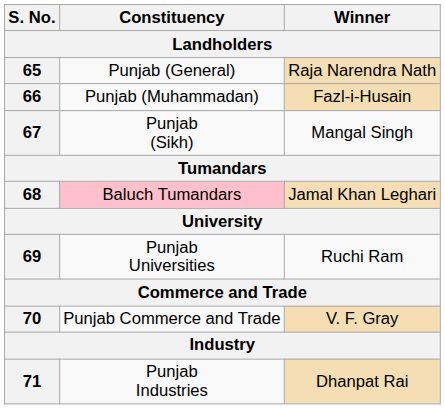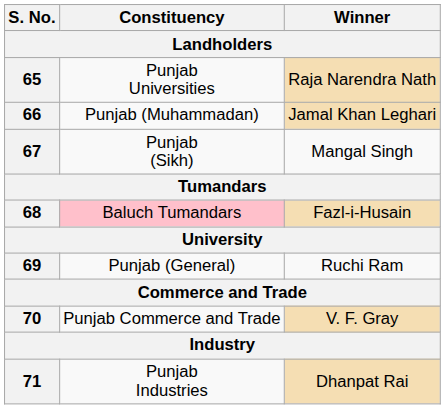 <table class="wikitable" style="text-align:center">
 <tr>
 <th>S. No.</th>
 <th>Constituency</th>
 <th>Winner</th>
 </tr>
 <tr>
 <th colspan=3>Landholders</th>
 </tr>
 <tr>
 <th>65</th>
-<td>Punjab (General)</td>
+<td>Punjab <br>Universities</td>
 <td bgcolor=wheat>Raja Narendra Nath</td>
 </tr>
 <tr>
 <th>66</th>
 <td>Punjab (Muhammadan)</td>
-<td bgcolor=wheat>Fazl-i-Husain</td>
+<td bgcolor=wheat>Jamal Khan Leghari</td>
 </tr>
 <tr>
 <th>67</th>
 <td>Punjab<br> (Sikh)</td>
 <td>Mangal Singh</td>
 </tr>
 <tr>
 <th colspan=3>Tumandars</th>
 </tr>
 <tr>
 <th>68</th>
 <td style="background: pink;">Baluch Tumandars</td>
-<td bgcolor=wheat>Jamal Khan Leghari</td>
+<td bgcolor=wheat>Fazl-i-Husain</td>
 </tr>
 <tr>
 <th colspan=3>University</th>
 </tr>
 <tr>
 <th>69</th>
-<td>Punjab <br>Universities</td>
+<td>Punjab (General)</td>
 <td>Ruchi Ram</td>
 </tr>
 <tr>
 <th colspan=3>Commerce and Trade</th>
 </tr>
 <tr>
 <th>70</th>
 <td>Punjab Commerce and Trade</td>
 <td bgcolor=wheat>V. F. Gray</td>
 </tr>
 <tr>
 <th colspan=3>Industry</th>
 </tr>
 <tr>
 <th>71</th>
 <td>Punjab <br>Industries</td>
 <td bgcolor=wheat>Dhanpat Rai</td>
 </tr>
 </table>
